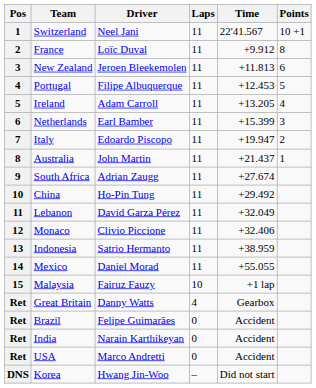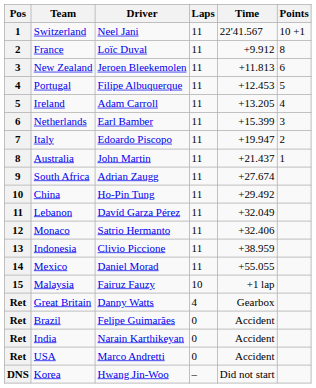 <table class="wikitable" style="font-size:95%">
 <tr>
 <th>Pos</th>
 <th>Team</th>
 <th>Driver</th>
 <th>Laps</th>
 <th>Time</th>
 <th>Points</th>
 </tr>
 <tr>
 <th>1</th>
 <td> <a href='#'>Switzerland</a></td>
 <td><a href='#'>Neel Jani</a></td>
 <td>11</td>
 <td>22'41.567</td>
 <td>10 +1</td>
 </tr>
 <tr>
 <th>2</th>
 <td> <a href='#'>France</a></td>
 <td><a href='#'>Loïc Duval</a></td>
 <td>11</td>
 <td align=right>+9.912</td>
 <td>8</td>
 </tr>
 <tr>
 <th>3</th>
 <td> <a href='#'>New Zealand</a></td>
 <td><a href='#'>Jeroen Bleekemolen</a></td>
 <td>11</td>
 <td align=right>+11.813</td>
 <td>6</td>
 </tr>
 <tr>
 <th>4</th>
 <td> <a href='#'>Portugal</a></td>
 <td><a href='#'>Filipe Albuquerque</a></td>
 <td>11</td>
 <td align=right>+12.453</td>
 <td>5</td>
 </tr>
 <tr>
 <th>5</th>
 <td> <a href='#'>Ireland</a></td>
 <td><a href='#'>Adam Carroll</a></td>
 <td>11</td>
 <td align=right>+13.205</td>
 <td>4</td>
 </tr>
 <tr>
 <th>6</th>
 <td> <a href='#'>Netherlands</a></td>
 <td><a href='#'>Earl Bamber</a></td>
 <td>11</td>
 <td align=right>+15.399</td>
 <td>3</td>
 </tr>
 <tr>
 <th>7</th>
 <td> <a href='#'>Italy</a></td>
 <td><a href='#'>Edoardo Piscopo</a></td>
 <td>11</td>
 <td align=right>+19.947</td>
 <td>2</td>
 </tr>
 <tr>
 <th>8</th>
 <td> <a href='#'>Australia</a></td>
 <td><a href='#'>John Martin</a></td>
 <td>11</td>
 <td align=right>+21.437</td>
 <td>1</td>
 </tr>
 <tr>
 <th>9</th>
 <td> <a href='#'>South Africa</a></td>
 <td><a href='#'>Adrian Zaugg</a></td>
 <td>11</td>
 <td align=right>+27.674</td>
 <td></td>
 </tr>
 <tr>
 <th>10</th>
 <td> <a href='#'>China</a></td>
 <td><a href='#'>Ho-Pin Tung</a></td>
 <td>11</td>
 <td align=right>+29.492</td>
 <td></td>
 </tr>
 <tr>
 <th>11</th>
 <td> <a href='#'>Lebanon</a></td>
 <td><a href='#'>Davíd Garza Pérez</a></td>
 <td>11</td>
 <td align=right>+32.049</td>
 <td></td>
 </tr>
 <tr>
 <th>12</th>
 <td> <a href='#'>Monaco</a></td>
-<td><a href='#'>Clivio Piccione</a></td>
+<td><a href='#'>Satrio Hermanto</a></td>
 <td>11</td>
 <td align=right>+32.406</td>
 <td></td>
 </tr>
 <tr>
 <th>13</th>
 <td> <a href='#'>Indonesia</a></td>
-<td><a href='#'>Satrio Hermanto</a></td>
+<td><a href='#'>Clivio Piccione</a></td>
 <td>11</td>
 <td align=right>+38.959</td>
 <td></td>
 </tr>
 <tr>
 <th>14</th>
 <td> <a href='#'>Mexico</a></td>
 <td><a href='#'>Daniel Morad</a></td>
 <td>11</td>
 <td align=right>+55.055</td>
 <td></td>
 </tr>
 <tr>
 <th>15</th>
 <td> <a href='#'>Malaysia</a></td>
 <td><a href='#'>Fairuz Fauzy</a></td>
 <td>10</td>
 <td align=right>+1 lap</td>
 <td></td>
 </tr>
 <tr>
 <th>Ret</th>
 <td> <a href='#'>Great Britain</a></td>
 <td><a href='#'>Danny Watts</a></td>
 <td>4</td>
 <td align=right>Gearbox</td>
 <td></td>
 </tr>
 <tr>
 <th>Ret</th>
 <td> <a href='#'>Brazil</a></td>
 <td><a href='#'>Felipe Guimarães</a></td>
 <td>0</td>
 <td align=right>Accident</td>
 <td></td>
 </tr>
 <tr>
 <th>Ret</th>
 <td> <a href='#'>India</a></td>
 <td><a href='#'>Narain Karthikeyan</a></td>
 <td>0</td>
 <td align=right>Accident</td>
 <td></td>
 </tr>
 <tr>
 <th>Ret</th>
 <td> <a href='#'>USA</a></td>
 <td><a href='#'>Marco Andretti</a></td>
 <td>0</td>
 <td align=right>Accident</td>
 <td></td>
 </tr>
 <tr>
 <th>DNS</th>
 <td> <a href='#'>Korea</a></td>
 <td><a href='#'>Hwang Jin-Woo</a></td>
 <td>–</td>
 <td align=right>Did not start</td>
 </tr>
 </table>
